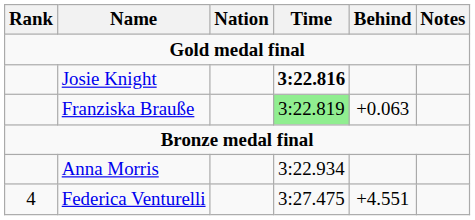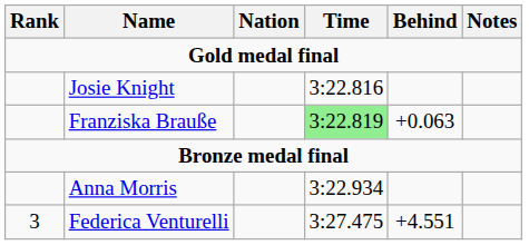 <table class="wikitable" style="text-align:center">
 <tr>
 <th>Rank</th>
 <th>Name</th>
 <th>Nation</th>
 <th>Time</th>
 <th>Behind</th>
 <th>Notes</th>
 </tr>
 <tr>
 <td colspan=6><strong>Gold medal final</strong></td>
 </tr>
 <tr>
 <td></td>
 <td align=left><a href='#'>Josie Knight</a></td>
 <td align=left></td>
-<td><strong>3:22.816</strong></td>
+<td>3:22.816</td>
 <td></td>
 <td></td>
 </tr>
 <tr>
 <td></td>
 <td align=left><a href='#'>Franziska Brauße</a></td>
 <td align=left></td>
 <td style="background: lightgreen;">3:22.819</td>
 <td>+0.063</td>
 <td></td>
 </tr>
 <tr>
 <td colspan=6><strong>Bronze medal final</strong></td>
 </tr>
 <tr>
 <td></td>
 <td align=left><a href='#'>Anna Morris</a></td>
 <td align=left></td>
 <td>3:22.934</td>
 <td></td>
 <td></td>
 </tr>
 <tr>
-<td>4</td>
+<td>3</td>
 <td align=left><a href='#'>Federica Venturelli</a></td>
 <td align=left></td>
 <td>3:27.475</td>
 <td>+4.551</td>
 <td></td>
 </tr>
 </table>
